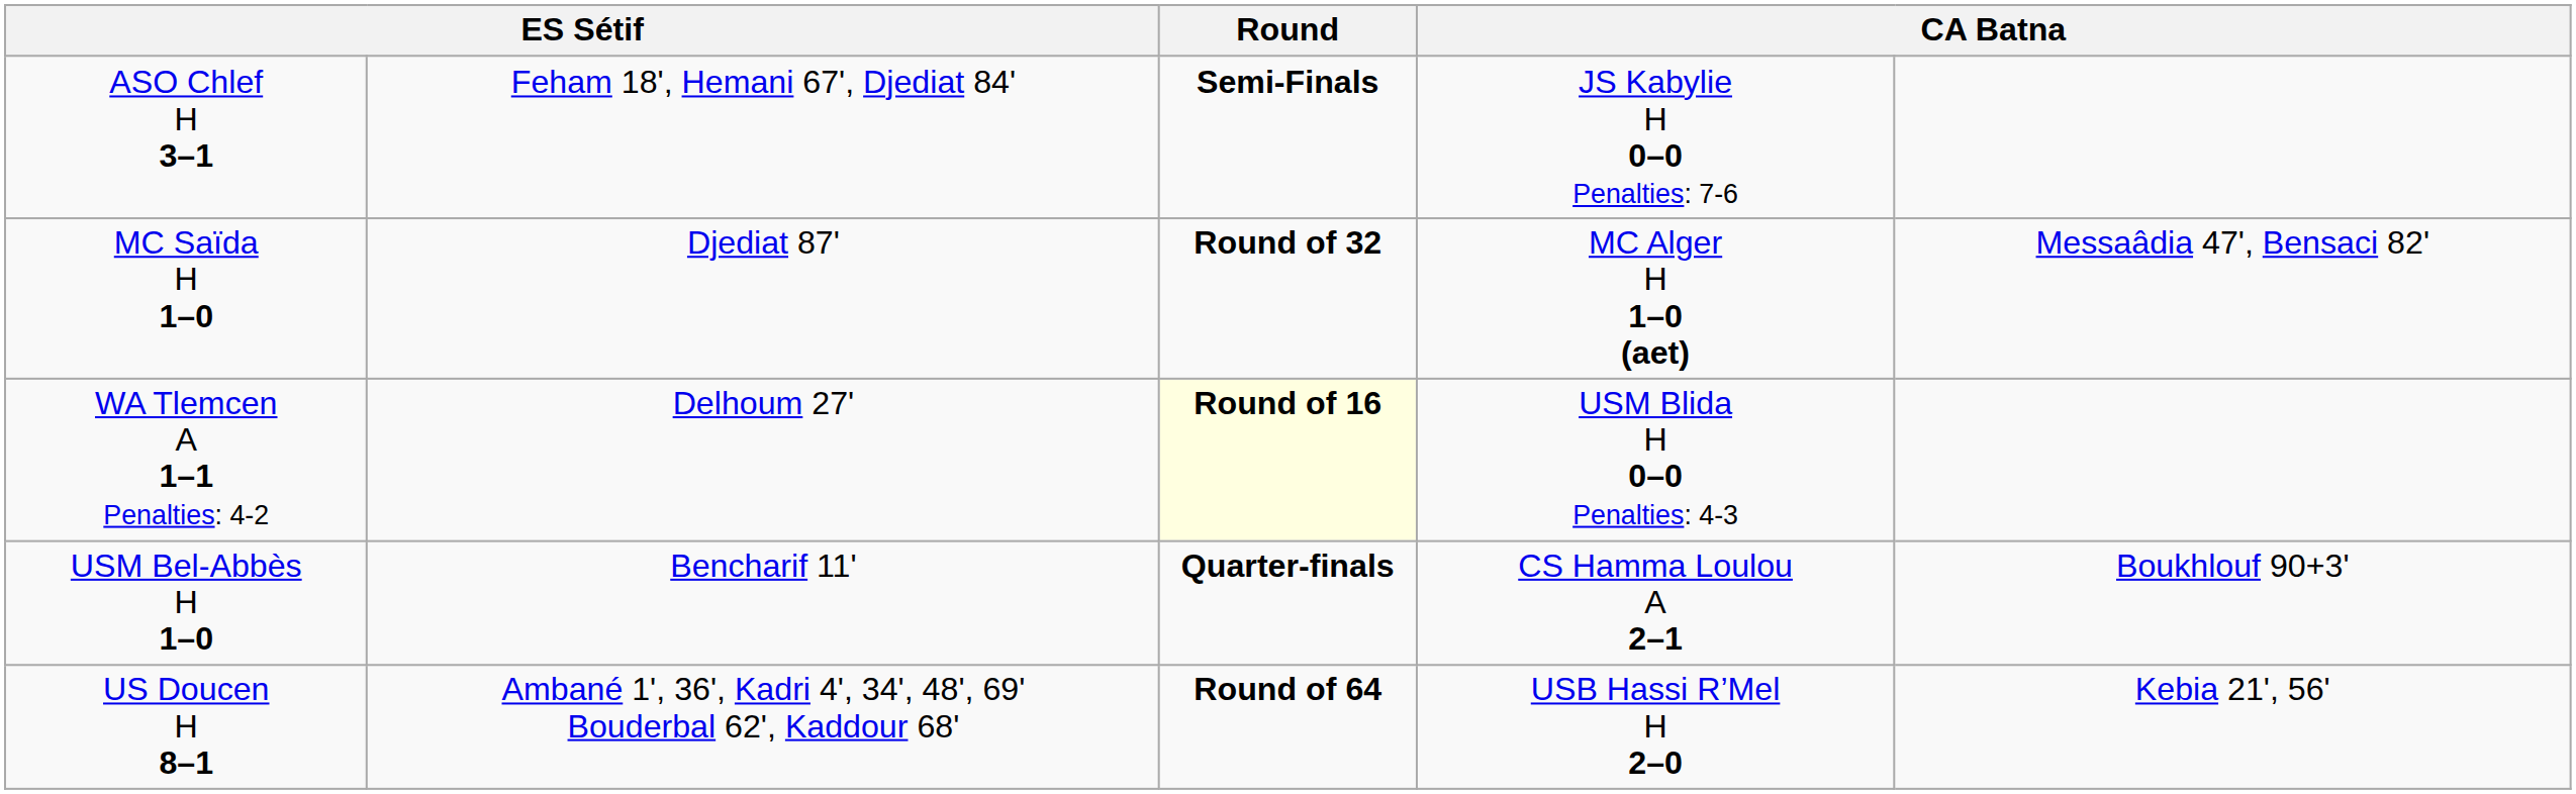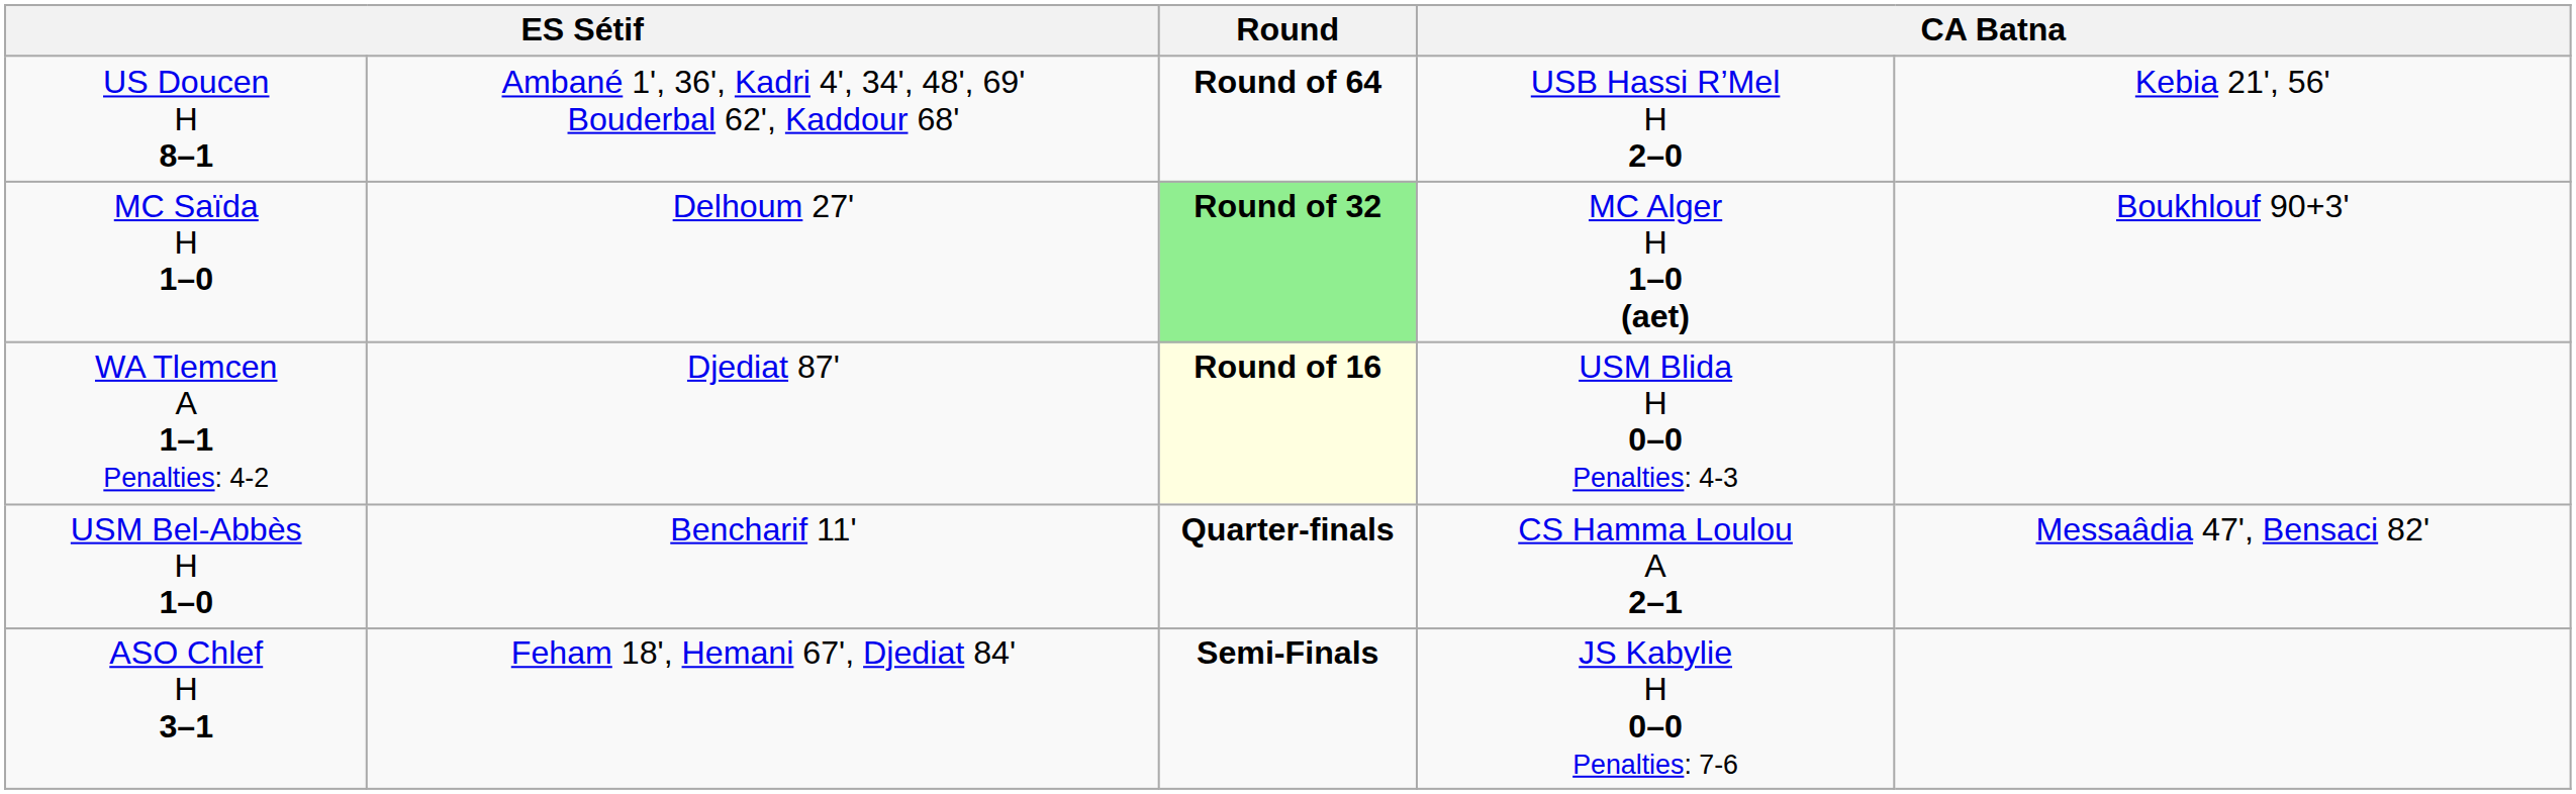 <table class="wikitable" style="width:100%; text-align:center;">
 <tr valign=top>
 <th colspan="2" style="width:45%;">ES Sétif</th>
 <th width=10%>Round</th>
 <th colspan="2" style="width:45%;">CA Batna</th>
 </tr>
 <tr valign=top>
-<td><a href='#'>ASO Chlef</a><br>H<br><strong>3–1</strong></td>
-<td><a href='#'>Feham</a> 18', <a href='#'>Hemani</a> 67', <a href='#'>Djediat</a> 84'</td>
-<td><strong>Semi-Finals</strong></td>
-<td><a href='#'>JS Kabylie</a><br>H<br><strong>0–0</strong><br><small><a href='#'>Penalties</a>: 7-6</small></td>
-<td></td>
+<td><a href='#'>US Doucen</a><br>H<br><strong>8–1</strong></td>
+<td><a href='#'>Ambané</a> 1', 36', <a href='#'>Kadri</a> 4', 34', 48', 69'<br><a href='#'>Bouderbal</a> 62', <a href='#'>Kaddour</a> 68'</td>
+<td><strong>Round of 64</strong></td>
+<td><a href='#'>USB Hassi R’Mel</a><br>H<br><strong>2–0</strong></td>
+<td><a href='#'>Kebia</a> 21', 56'</td>
 </tr>
 <tr valign=top>
 <td><a href='#'>MC Saïda</a><br>H<br><strong>1–0</strong></td>
-<td><a href='#'>Djediat</a> 87'</td>
-<td><strong>Round of 32</strong></td>
+<td><a href='#'>Delhoum</a> 27'</td>
+<td style="background: lightgreen;"><strong>Round of 32</strong></td>
 <td><a href='#'>MC Alger</a><br>H<br><strong>1–0<br>(aet)</strong></td>
-<td><a href='#'>Messaâdia</a> 47', <a href='#'>Bensaci</a> 82'</td>
+<td><a href='#'>Boukhlouf</a> 90+3'</td>
 </tr>
 <tr valign=top>
 <td><a href='#'>WA Tlemcen</a><br>A<br><strong>1–1</strong><br><small><a href='#'>Penalties</a>: 4-2</small></td>
-<td><a href='#'>Delhoum</a> 27'</td>
+<td><a href='#'>Djediat</a> 87'</td>
 <td style="background: lightyellow;"><strong>Round of 16</strong></td>
 <td><a href='#'>USM Blida</a><br>H<br><strong>0–0</strong><br><small><a href='#'>Penalties</a>: 4-3</small></td>
 <td></td>
 </tr>
 <tr valign=top>
 <td><a href='#'>USM Bel-Abbès</a><br>H<br><strong>1–0</strong></td>
 <td><a href='#'>Bencharif</a> 11'</td>
 <td><strong>Quarter-finals</strong></td>
 <td><a href='#'>CS Hamma Loulou</a><br>A<br><strong>2–1</strong></td>
-<td><a href='#'>Boukhlouf</a> 90+3'</td>
+<td><a href='#'>Messaâdia</a> 47', <a href='#'>Bensaci</a> 82'</td>
 </tr>
 <tr valign=top>
-<td><a href='#'>US Doucen</a><br>H<br><strong>8–1</strong></td>
-<td><a href='#'>Ambané</a> 1', 36', <a href='#'>Kadri</a> 4', 34', 48', 69'<br><a href='#'>Bouderbal</a> 62', <a href='#'>Kaddour</a> 68'</td>
-<td><strong>Round of 64</strong></td>
-<td><a href='#'>USB Hassi R’Mel</a><br>H<br><strong>2–0</strong></td>
-<td><a href='#'>Kebia</a> 21', 56'</td>
+<td><a href='#'>ASO Chlef</a><br>H<br><strong>3–1</strong></td>
+<td><a href='#'>Feham</a> 18', <a href='#'>Hemani</a> 67', <a href='#'>Djediat</a> 84'</td>
+<td><strong>Semi-Finals</strong></td>
+<td><a href='#'>JS Kabylie</a><br>H<br><strong>0–0</strong><br><small><a href='#'>Penalties</a>: 7-6</small></td>
+<td></td>
 </tr>
 </table>
